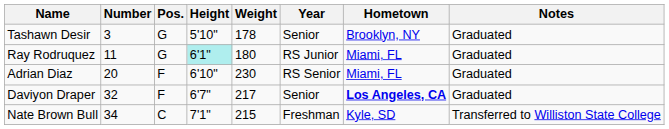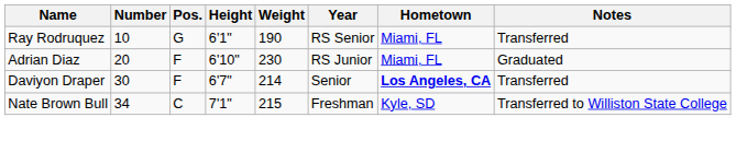 <table class="wikitable sortable" border="1">
 <tr>
 <th>Name</th>
 <th>Number</th>
 <th>Pos.</th>
 <th>Height</th>
 <th>Weight</th>
 <th>Year</th>
 <th>Hometown</th>
 <th class="unsortable">Notes</th>
 </tr>
 <tr>
-<td>Tashawn Desir</td>
-<td>3</td>
+<td>Ray Rodruquez</td>
+<td>10</td>
 <td>G</td>
-<td>5'10"</td>
-<td>178</td>
-<td>Senior</td>
-<td><a href='#'>Brooklyn, NY</a></td>
-<td>Graduated</td>
-</tr>
-<tr>
-<td>Ray Rodruquez</td>
-<td>11</td>
-<td>G</td>
-<td style="background: paleturquoise;">6'1"</td>
-<td>180</td>
-<td>RS Junior</td>
+<td>6'1"</td>
+<td>190</td>
+<td>RS Senior</td>
 <td><a href='#'>Miami, FL</a></td>
-<td>Graduated</td>
+<td>Transferred</td>
 </tr>
 <tr>
 <td>Adrian Diaz</td>
 <td>20</td>
 <td>F</td>
 <td>6'10"</td>
 <td>230</td>
-<td>RS Senior</td>
+<td>RS Junior</td>
 <td><a href='#'>Miami, FL</a></td>
 <td>Graduated</td>
 </tr>
 <tr>
 <td>Daviyon Draper</td>
-<td>32</td>
+<td>30</td>
 <td>F</td>
 <td>6'7"</td>
-<td>217</td>
+<td>214</td>
 <td>Senior</td>
 <td><strong><a href='#'>Los Angeles, CA</a></strong></td>
-<td>Graduated</td>
+<td>Transferred</td>
 </tr>
 <tr>
 <td>Nate Brown Bull</td>
 <td>34</td>
 <td>C</td>
 <td>7'1"</td>
 <td>215</td>
 <td>Freshman</td>
 <td><a href='#'>Kyle, SD</a></td>
 <td>Transferred to <a href='#'>Williston State College</a></td>
 </tr>
 </table>
